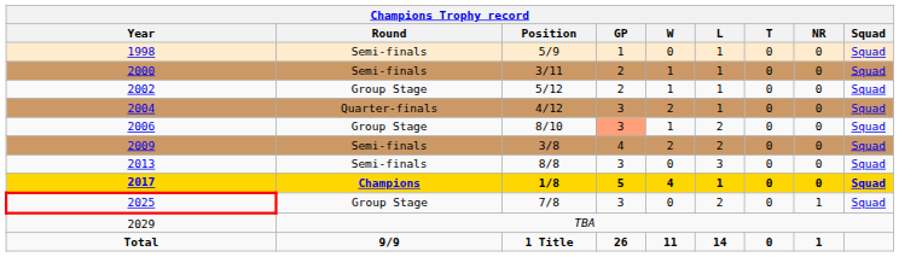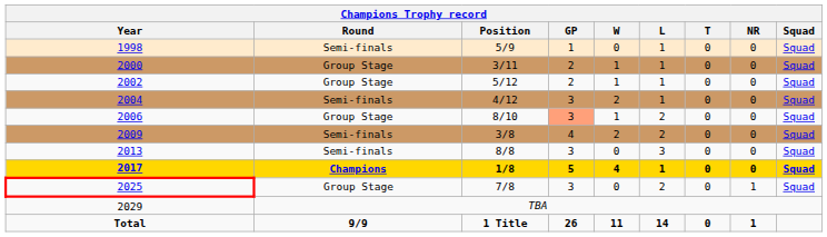 <table class="wikitable" style="text-align: center">
 <tr>
 <th colspan=9><a href='#'>Champions Trophy record</a></th>
 </tr>
 <tr>
 <th width=300>Year</th>
 <th width=250>Round</th>
 <th width=100>Position</th>
 <th width=50>GP</th>
 <th width=50>W</th>
 <th width=50>L</th>
 <th width=50>T</th>
 <th width=50>NR</th>
 <th width=50>Squad</th>
 </tr>
 <tr style="background:#ffebcd;">
 <td> <a href='#'>1998</a></td>
 <td>Semi-finals</td>
 <td>5/9</td>
 <td>1</td>
 <td>0</td>
 <td>1</td>
 <td>0</td>
 <td>0</td>
 <td><a href='#'>Squad</a></td>
 </tr>
 <tr style="background:#cc9966;">
 <td> <a href='#'>2000</a></td>
-<td>Semi-finals</td>
+<td>Group Stage</td>
 <td>3/11</td>
 <td>2</td>
 <td>1</td>
 <td>1</td>
 <td>0</td>
 <td>0</td>
 <td><a href='#'>Squad</a></td>
 </tr>
 <tr>
 <td> <a href='#'>2002</a></td>
 <td>Group Stage</td>
 <td>5/12</td>
 <td>2</td>
 <td>1</td>
 <td>1</td>
 <td>0</td>
 <td>0</td>
 <td><a href='#'>Squad</a></td>
 </tr>
 <tr style="background:#cc9966;">
 <td> <a href='#'>2004</a></td>
-<td>Quarter-finals</td>
+<td>Semi-finals</td>
 <td>4/12</td>
 <td>3</td>
 <td>2</td>
 <td>1</td>
 <td>0</td>
 <td>0</td>
 <td><a href='#'>Squad</a></td>
 </tr>
 <tr>
 <td> <a href='#'>2006</a></td>
 <td>Group Stage</td>
 <td>8/10</td>
 <td style="background: lightsalmon;">3</td>
 <td>1</td>
 <td>2</td>
 <td>0</td>
 <td>0</td>
 <td><a href='#'>Squad</a></td>
 </tr>
 <tr style="background:#cc9966;">
 <td> <a href='#'>2009</a></td>
 <td>Semi-finals</td>
 <td>3/8</td>
 <td>4</td>
 <td>2</td>
 <td>2</td>
 <td>0</td>
 <td>0</td>
 <td><a href='#'>Squad</a></td>
 </tr>
 <tr>
 <td>  <a href='#'>2013</a></td>
 <td>Semi-finals</td>
 <td>8/8</td>
 <td>3</td>
 <td>0</td>
 <td>3</td>
 <td>0</td>
 <td>0</td>
 <td><a href='#'>Squad</a></td>
 </tr>
 <tr style="background: gold;">
 <td>  <strong><a href='#'>2017</a></strong></td>
 <td><strong><a href='#'>Champions</a></strong></td>
 <td><strong>1/8</strong></td>
 <td><strong>5</strong></td>
 <td><strong>4</strong></td>
 <td><strong>1</strong></td>
 <td><strong>0</strong></td>
 <td><strong>0</strong></td>
 <td><strong><a href='#'>Squad</a></strong></td>
 </tr>
 <tr>
 <td style="border: 3px solid red">  <a href='#'>2025</a></td>
 <td>Group Stage</td>
 <td>7/8</td>
 <td>3</td>
 <td>0</td>
 <td>2</td>
 <td>0</td>
 <td>1</td>
 <td><a href='#'>Squad</a></td>
 </tr>
 <tr>
 <td> 2029</td>
 <td colspan='8'><em>TBA</em></td>
 </tr>
 <tr>
 <td><strong>Total</strong></td>
 <td><strong>9/9</strong></td>
 <td><strong>1 Title</strong></td>
 <td><strong>26</strong></td>
 <td><strong>11</strong></td>
 <td><strong>14</strong></td>
 <td><strong>0</strong></td>
 <td><strong>1</strong></td>
 <td></td>
 </tr>
 </table>
